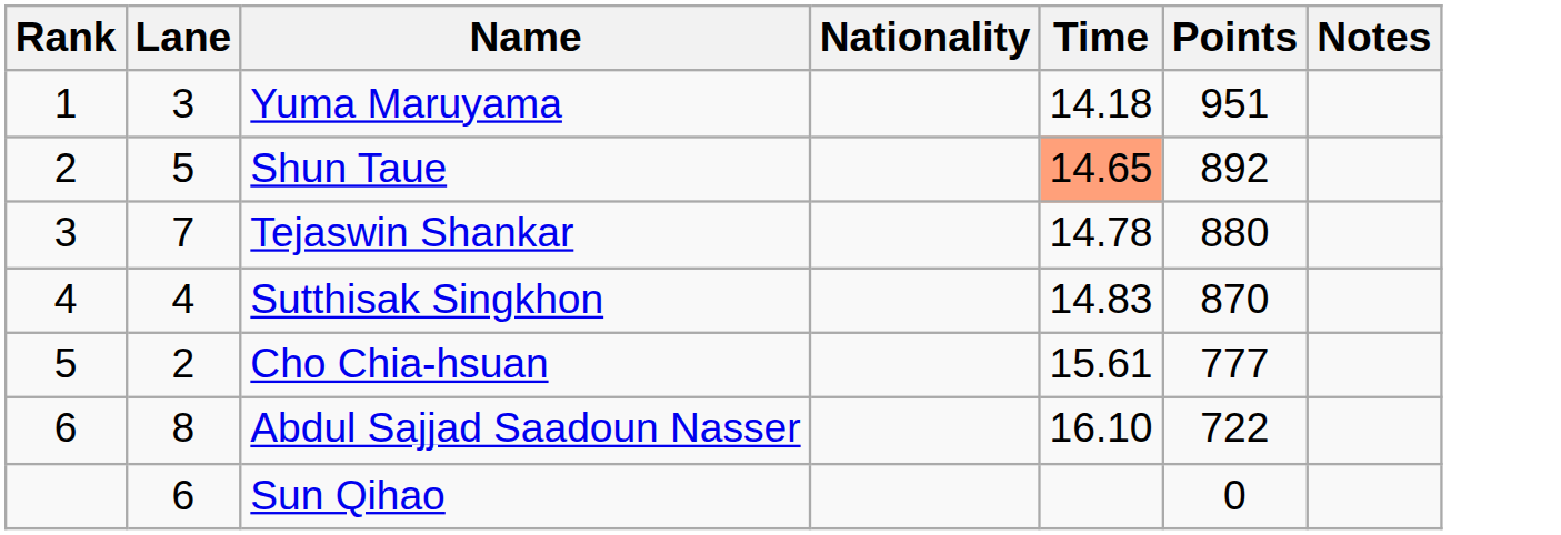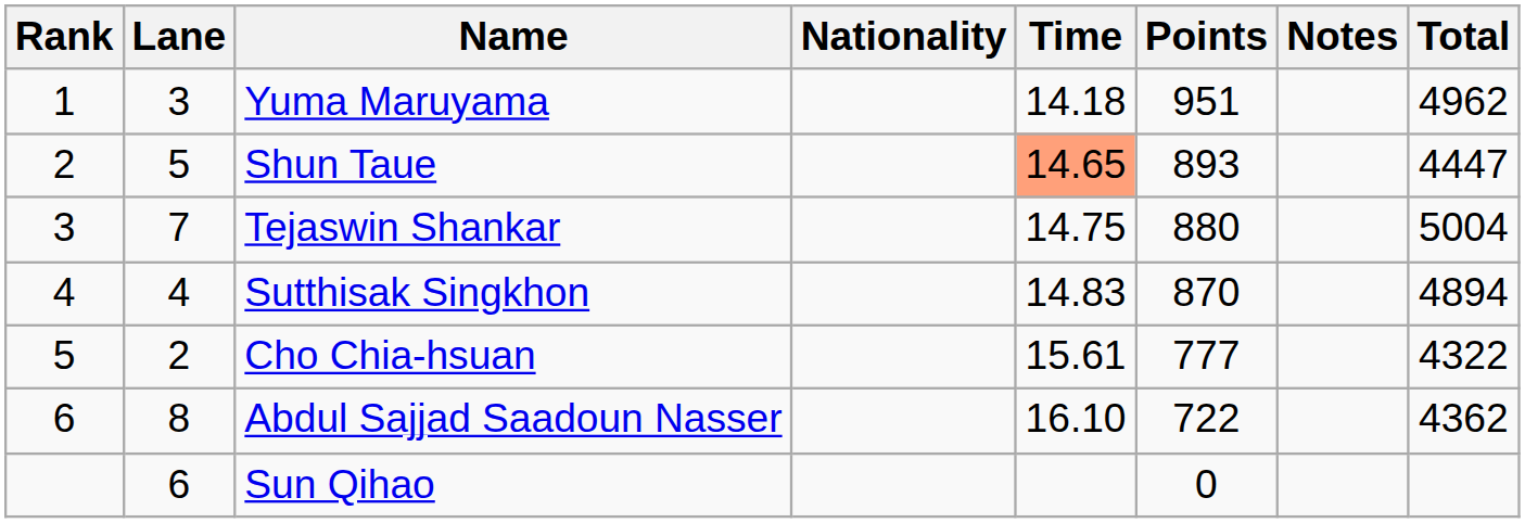 <table class="wikitable sortable" style="text-align:center">
 <tr>
 <th>Rank</th>
 <th>Lane</th>
 <th>Name</th>
 <th>Nationality</th>
 <th>Time</th>
 <th>Points</th>
 <th>Notes</th>
+<th>Total</th>
 </tr>
 <tr>
 <td>1</td>
 <td>3</td>
 <td align="left"><a href='#'>Yuma Maruyama</a></td>
 <td align=left></td>
 <td>14.18</td>
 <td>951</td>
 <td></td>
+<td>4962</td>
 </tr>
 <tr>
 <td>2</td>
 <td>5</td>
 <td align="left"><a href='#'>Shun Taue</a></td>
 <td align=left></td>
 <td style="background: lightsalmon;">14.65</td>
-<td>892</td>
+<td>893</td>
 <td></td>
+<td>4447</td>
 </tr>
 <tr>
 <td>3</td>
 <td>7</td>
 <td align="left"><a href='#'>Tejaswin Shankar</a></td>
 <td align=left></td>
-<td>14.78</td>
+<td>14.75</td>
 <td>880</td>
 <td></td>
+<td>5004</td>
 </tr>
 <tr>
 <td>4</td>
 <td>4</td>
 <td align="left"><a href='#'>Sutthisak Singkhon</a></td>
 <td align=left></td>
 <td>14.83</td>
 <td>870</td>
 <td></td>
+<td>4894</td>
 </tr>
 <tr>
 <td>5</td>
 <td>2</td>
 <td align="left"><a href='#'>Cho Chia-hsuan</a></td>
 <td align=left></td>
 <td>15.61</td>
 <td>777</td>
 <td></td>
+<td>4322</td>
 </tr>
 <tr>
 <td>6</td>
 <td>8</td>
 <td align="left"><a href='#'>Abdul Sajjad Saadoun Nasser</a></td>
 <td align=left></td>
 <td>16.10</td>
 <td>722</td>
 <td></td>
+<td>4362</td>
 </tr>
 <tr>
 <td></td>
 <td>6</td>
 <td align="left"><a href='#'>Sun Qihao</a></td>
 <td align=left></td>
 <td></td>
 <td>0</td>
 <td></td>
+<td></td>
 </tr>
 </table>
